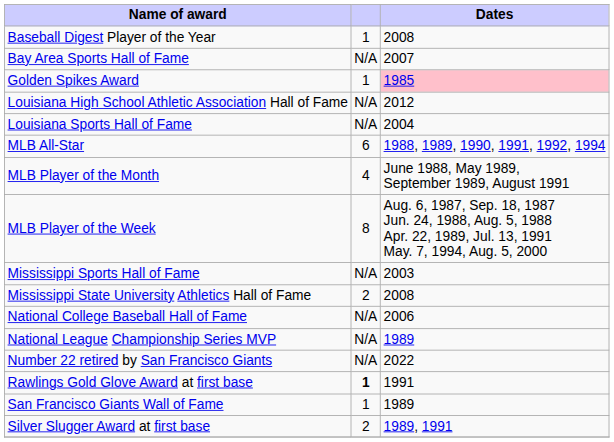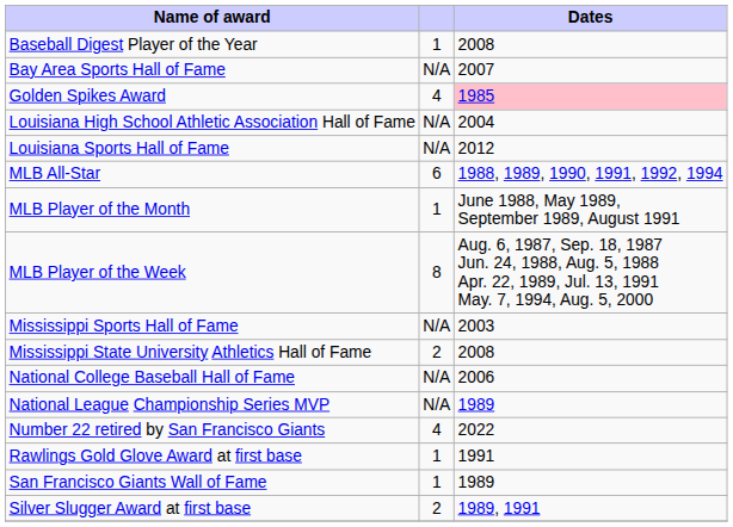 <table class="wikitable">
 <tr>
 <th style="background:#ccf;">Name of award</th>
 <th style="background:#ccf;"></th>
 <th style="background:#ccf;">Dates</th>
 </tr>
 <tr>
 <td><a href='#'>Baseball Digest</a> Player of the Year</td>
 <td style="text-align:center;">1</td>
 <td>2008</td>
 </tr>
 <tr>
 <td><a href='#'>Bay Area Sports Hall of Fame</a></td>
 <td style="text-align:center;">N/A</td>
 <td>2007</td>
 </tr>
 <tr>
 <td><a href='#'>Golden Spikes Award</a></td>
-<td style="text-align:center;">1</td>
+<td style="text-align:center;">4</td>
 <td style="background: pink;"><a href='#'>1985</a></td>
 </tr>
 <tr>
 <td><a href='#'>Louisiana High School Athletic Association</a> Hall of Fame</td>
 <td style="text-align:center;">N/A</td>
-<td>2012</td>
+<td>2004</td>
 </tr>
 <tr>
 <td><a href='#'>Louisiana Sports Hall of Fame</a></td>
 <td style="text-align:center;">N/A</td>
-<td>2004</td>
+<td>2012</td>
 </tr>
 <tr>
 <td><a href='#'>MLB All-Star</a></td>
 <td style="text-align:center;">6</td>
 <td><a href='#'>1988</a>, <a href='#'>1989</a>, <a href='#'>1990</a>, <a href='#'>1991</a>, <a href='#'>1992</a>, <a href='#'>1994</a></td>
 </tr>
 <tr>
 <td><a href='#'>MLB Player of the Month</a></td>
-<td style="text-align:center;">4</td>
+<td style="text-align:center;">1</td>
 <td>June 1988, May 1989,<br>September 1989, August 1991</td>
 </tr>
 <tr>
 <td><a href='#'>MLB Player of the Week</a></td>
 <td style="text-align:center;">8</td>
 <td>Aug. 6, 1987, Sep. 18, 1987<br> Jun. 24, 1988, Aug. 5, 1988<br> Apr. 22, 1989, Jul. 13, 1991<br> May. 7, 1994, Aug. 5, 2000</td>
 </tr>
 <tr>
 <td><a href='#'>Mississippi Sports Hall of Fame</a></td>
 <td style="text-align:center;">N/A</td>
 <td>2003 </td>
 </tr>
 <tr>
 <td><a href='#'>Mississippi State University</a>  <a href='#'>Athletics</a> Hall of Fame</td>
 <td style="text-align:center;">2</td>
 <td>2008 </td>
 </tr>
 <tr>
 <td><a href='#'>National College Baseball Hall of Fame</a></td>
 <td style="text-align:center;">N/A</td>
 <td>2006</td>
 </tr>
 <tr>
 <td><a href='#'>National League</a> <a href='#'>Championship Series MVP</a></td>
 <td style="text-align:center;">N/A</td>
 <td><a href='#'>1989</a></td>
 </tr>
 <tr>
 <td><a href='#'>Number 22 retired</a> by <a href='#'>San Francisco Giants</a></td>
-<td style="text-align:center;">N/A</td>
+<td style="text-align:center;">4</td>
 <td>2022</td>
 </tr>
 <tr>
 <td><a href='#'>Rawlings Gold Glove Award</a> at <a href='#'>first base</a></td>
-<td style="text-align:center;"><strong>1</strong></td>
+<td style="text-align:center;">1</td>
 <td>1991</td>
 </tr>
 <tr>
 <td><a href='#'>San Francisco Giants Wall of Fame</a></td>
 <td style="text-align:center;">1</td>
 <td>1989</td>
 </tr>
 <tr>
 <td><a href='#'>Silver Slugger Award</a> at <a href='#'>first base</a></td>
 <td style="text-align:center;">2</td>
 <td><a href='#'>1989</a>, <a href='#'>1991</a></td>
 </tr>
 <tr>
 </tr>
 </table>
